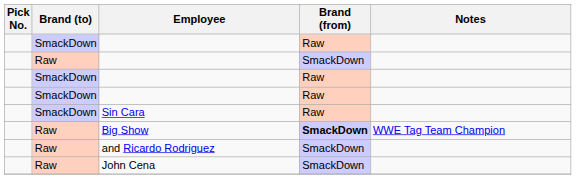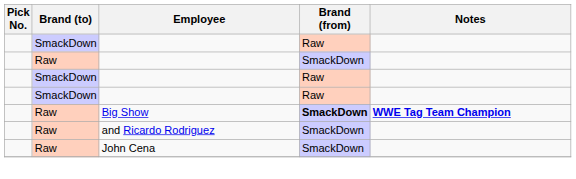 <table class="wikitable sortable" style="width: 65%">
 <tr>
 <th width=0%>Pick No.</th>
 <th width=10%>Brand (to)</th>
 <th width=40%>Employee</th>
 <th width=10%>Brand (from)</th>
 <th width=40% class="unsortable">Notes</th>
 </tr>
 <tr>
 <td></td>
 <td style="background:#ccf">SmackDown</td>
 <td></td>
 <td style="background: #ffd0bd">Raw</td>
 <td></td>
 </tr>
 <tr>
 <td></td>
 <td style="background: #ffd0bd">Raw</td>
 <td></td>
 <td style="background:#ccf">SmackDown</td>
 <td></td>
 </tr>
 <tr>
 <td></td>
 <td style="background:#ccf">SmackDown</td>
 <td></td>
 <td style="background: #ffd0bd">Raw</td>
 <td></td>
 </tr>
 <tr>
 <td></td>
 <td style="background:#ccf">SmackDown</td>
 <td></td>
 <td style="background: #ffd0bd">Raw</td>
 <td></td>
 </tr>
 <tr>
 <td></td>
-<td style="background:#ccf">SmackDown</td>
-<td><a href='#'>Sin Cara</a></td>
-<td style="background: #ffd0bd">Raw</td>
-<td></td>
-</tr>
-<tr>
-<td></td>
 <td style="background: #ffd0bd">Raw</td>
 <td><a href='#'>Big Show</a></td>
 <td style="background:#ccf"><strong>SmackDown</strong></td>
-<td><a href='#'>WWE Tag Team Champion</a></td>
+<td><strong><a href='#'>WWE Tag Team Champion</a></strong></td>
 </tr>
 <tr>
 <td></td>
 <td style="background: #ffd0bd">Raw</td>
 <td> and <a href='#'>Ricardo Rodriguez</a></td>
 <td style="background:#ccf">SmackDown</td>
 <td></td>
 </tr>
 <tr>
 <td></td>
 <td style="background: #ffd0bd">Raw</td>
 <td>John Cena</td>
 <td style="background:#ccf">SmackDown</td>
 <td></td>
 </tr>
 <tr>
 </tr>
 </table>
